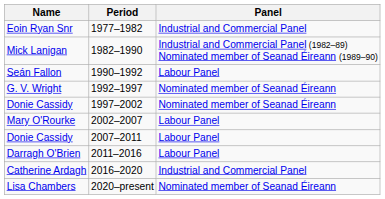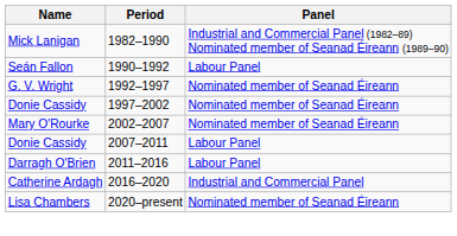 <table class="wikitable">
 <tr>
 <th>Name</th>
 <th>Period</th>
 <th>Panel</th>
-</tr>
-<tr>
-<td><a href='#'>Eoin Ryan Snr</a></td>
-<td>1977–1982</td>
-<td><a href='#'>Industrial and Commercial Panel</a></td>
 </tr>
 <tr>
 <td><a href='#'>Mick Lanigan</a></td>
 <td>1982–1990</td>
 <td><a href='#'>Industrial and Commercial Panel</a><small> (1982–89)</small><br><a href='#'>Nominated member of Seanad Éireann</a> <small>(1989–90)</small></td>
 </tr>
 <tr>
 <td><a href='#'>Seán Fallon</a></td>
 <td>1990–1992</td>
 <td><a href='#'>Labour Panel</a></td>
 </tr>
 <tr>
 <td><a href='#'>G. V. Wright</a></td>
 <td>1992–1997</td>
 <td><a href='#'>Nominated member of Seanad Éireann</a></td>
 </tr>
 <tr>
 <td><a href='#'>Donie Cassidy</a></td>
 <td>1997–2002</td>
 <td><a href='#'>Nominated member of Seanad Éireann</a></td>
 </tr>
 <tr>
 <td><a href='#'>Mary O'Rourke</a></td>
 <td>2002–2007</td>
-<td><a href='#'>Labour Panel</a></td>
+<td><a href='#'>Nominated member of Seanad Éireann</a></td>
 </tr>
 <tr>
 <td><a href='#'>Donie Cassidy</a></td>
 <td>2007–2011</td>
 <td><a href='#'>Labour Panel</a></td>
 </tr>
 <tr>
 <td><a href='#'>Darragh O'Brien</a></td>
 <td>2011–2016</td>
 <td><a href='#'>Labour Panel</a></td>
 </tr>
 <tr>
 <td><a href='#'>Catherine Ardagh</a></td>
 <td>2016–2020</td>
 <td><a href='#'>Industrial and Commercial Panel</a></td>
 </tr>
 <tr>
 <td><a href='#'>Lisa Chambers</a></td>
 <td>2020–present</td>
 <td><a href='#'>Nominated member of Seanad Éireann</a></td>
 </tr>
 </table>
